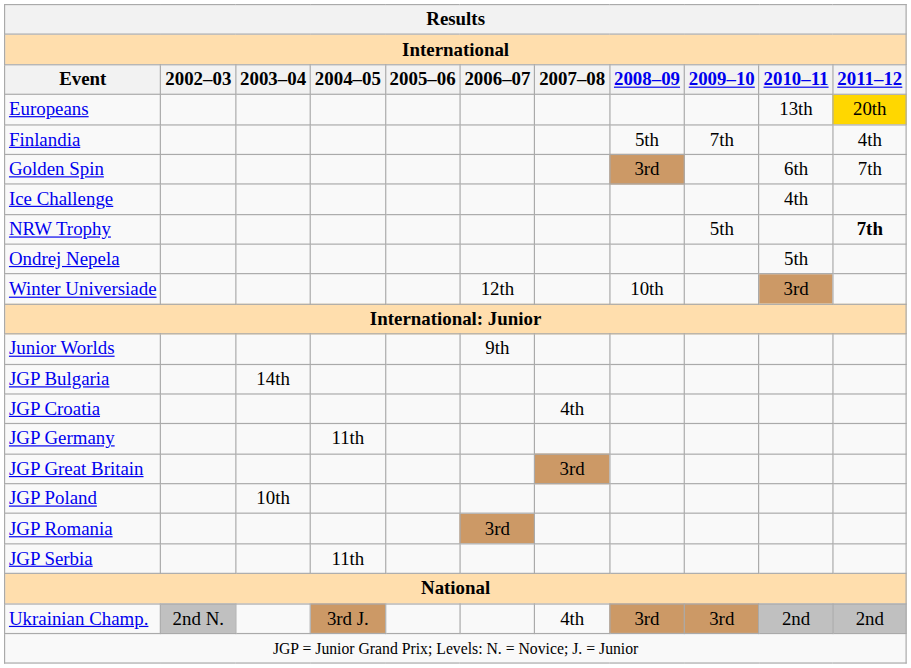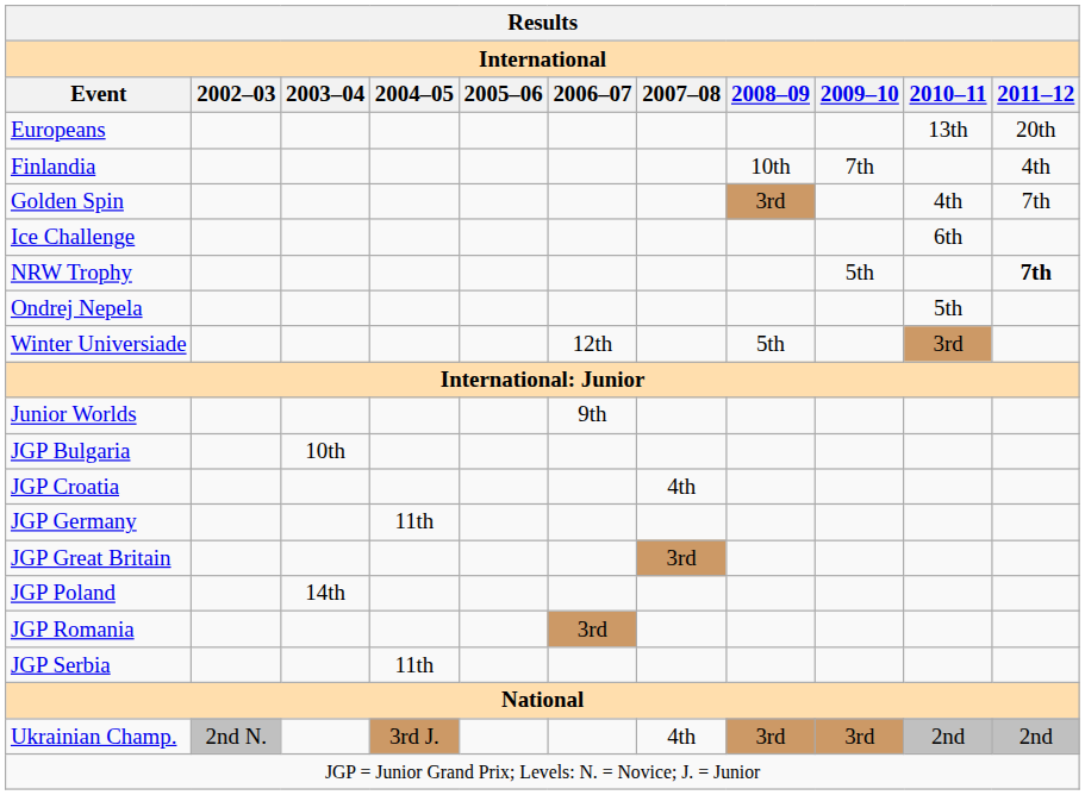 <table class="wikitable" style="text-align:center">
 <tr>
 <th colspan=11 align=center><strong>Results</strong></th>
 </tr>
 <tr>
 <th style="background-color: #ffdead; " colspan=11 align=center><strong>International</strong></th>
 </tr>
 <tr>
 <th>Event</th>
 <th>2002–03</th>
 <th>2003–04</th>
 <th>2004–05</th>
 <th>2005–06</th>
 <th>2006–07</th>
 <th>2007–08</th>
 <th><a href='#'>2008–09</a></th>
 <th><a href='#'>2009–10</a></th>
 <th><a href='#'>2010–11</a></th>
 <th><a href='#'>2011–12</a></th>
 </tr>
 <tr>
 <td align=left><a href='#'>Europeans</a></td>
 <td></td>
 <td></td>
 <td></td>
 <td></td>
 <td></td>
 <td></td>
 <td></td>
 <td></td>
 <td>13th</td>
-<td style="background: gold;">20th</td>
+<td>20th</td>
 </tr>
 <tr>
 <td align=left><a href='#'>Finlandia</a></td>
 <td></td>
 <td></td>
 <td></td>
 <td></td>
 <td></td>
 <td></td>
-<td>5th</td>
+<td>10th</td>
 <td>7th</td>
 <td></td>
 <td>4th</td>
 </tr>
 <tr>
 <td align=left><a href='#'>Golden Spin</a></td>
 <td></td>
 <td></td>
 <td></td>
 <td></td>
 <td></td>
 <td></td>
 <td bgcolor=cc9966>3rd</td>
 <td></td>
-<td>6th</td>
+<td>4th</td>
 <td>7th</td>
 </tr>
 <tr>
 <td align=left><a href='#'>Ice Challenge</a></td>
 <td></td>
 <td></td>
 <td></td>
 <td></td>
 <td></td>
 <td></td>
 <td></td>
 <td></td>
-<td>4th</td>
+<td>6th</td>
 <td></td>
 </tr>
 <tr>
 <td align=left><a href='#'>NRW Trophy</a></td>
 <td></td>
 <td></td>
 <td></td>
 <td></td>
 <td></td>
 <td></td>
 <td></td>
 <td>5th</td>
 <td></td>
 <td><strong>7th</strong></td>
 </tr>
 <tr>
 <td align=left><a href='#'>Ondrej Nepela</a></td>
 <td></td>
 <td></td>
 <td></td>
 <td></td>
 <td></td>
 <td></td>
 <td></td>
 <td></td>
 <td>5th</td>
 <td></td>
 </tr>
 <tr>
 <td align=left><a href='#'>Winter Universiade</a></td>
 <td></td>
 <td></td>
 <td></td>
 <td></td>
 <td>12th</td>
 <td></td>
-<td>10th</td>
+<td>5th</td>
 <td></td>
 <td bgcolor=cc9966>3rd</td>
 <td></td>
 </tr>
 <tr>
 <th style="background-color: #ffdead; " colspan=11 align=center><strong>International: Junior</strong></th>
 </tr>
 <tr>
 <td align=left><a href='#'>Junior Worlds</a></td>
 <td></td>
 <td></td>
 <td></td>
 <td></td>
 <td>9th</td>
 <td></td>
 <td></td>
 <td></td>
 <td></td>
 <td></td>
 </tr>
 <tr>
 <td align=left><a href='#'>JGP Bulgaria</a></td>
 <td></td>
-<td>14th</td>
+<td>10th</td>
 <td></td>
 <td></td>
 <td></td>
 <td></td>
 <td></td>
 <td></td>
 <td></td>
 <td></td>
 </tr>
 <tr>
 <td align=left><a href='#'>JGP Croatia</a></td>
 <td></td>
 <td></td>
 <td></td>
 <td></td>
 <td></td>
 <td>4th</td>
 <td></td>
 <td></td>
 <td></td>
 <td></td>
 </tr>
 <tr>
 <td align=left><a href='#'>JGP Germany</a></td>
 <td></td>
 <td></td>
 <td>11th</td>
 <td></td>
 <td></td>
 <td></td>
 <td></td>
 <td></td>
 <td></td>
 <td></td>
 </tr>
 <tr>
 <td align=left><a href='#'>JGP Great Britain</a></td>
 <td></td>
 <td></td>
 <td></td>
 <td></td>
 <td></td>
 <td bgcolor=cc9966>3rd</td>
 <td></td>
 <td></td>
 <td></td>
 <td></td>
 </tr>
 <tr>
 <td align=left><a href='#'>JGP Poland</a></td>
 <td></td>
-<td>10th</td>
+<td>14th</td>
 <td></td>
 <td></td>
 <td></td>
 <td></td>
 <td></td>
 <td></td>
 <td></td>
 <td></td>
 </tr>
 <tr>
 <td align=left><a href='#'>JGP Romania</a></td>
 <td></td>
 <td></td>
 <td></td>
 <td></td>
 <td bgcolor=cc9966>3rd</td>
 <td></td>
 <td></td>
 <td></td>
 <td></td>
 <td></td>
 </tr>
 <tr>
 <td align=left><a href='#'>JGP Serbia</a></td>
 <td></td>
 <td></td>
 <td>11th</td>
 <td></td>
 <td></td>
 <td></td>
 <td></td>
 <td></td>
 <td></td>
 <td></td>
 </tr>
 <tr>
 <th style="background-color: #ffdead; " colspan=11 align=center><strong>National</strong></th>
 </tr>
 <tr>
 <td align=left><a href='#'>Ukrainian Champ.</a></td>
 <td bgcolor=silver>2nd N.</td>
 <td></td>
 <td bgcolor=cc9966>3rd J.</td>
 <td></td>
 <td></td>
 <td>4th</td>
 <td bgcolor=cc9966>3rd</td>
 <td bgcolor=cc9966>3rd</td>
 <td bgcolor=silver>2nd</td>
 <td bgcolor=silver>2nd</td>
 </tr>
 <tr>
 <td colspan=11 align=center><small> JGP = Junior Grand Prix; Levels: N. = Novice; J. = Junior </small></td>
 </tr>
 </table>
